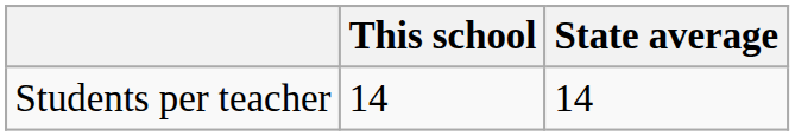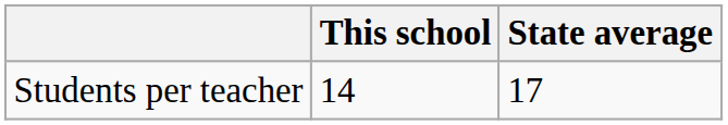 <table class="wikitable">
 <tr>
 <th></th>
 <th>This school</th>
 <th>State average</th>
 </tr>
 <tr>
 <td>Students per teacher</td>
 <td>14</td>
-<td>14</td>
+<td>17</td>
 </tr>
 </table>
